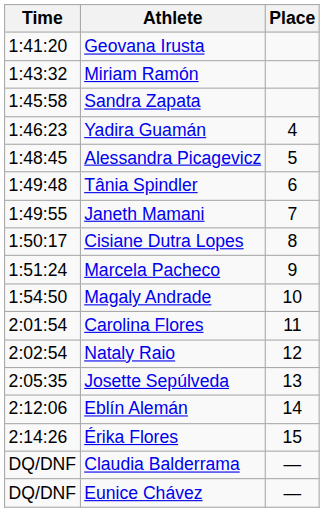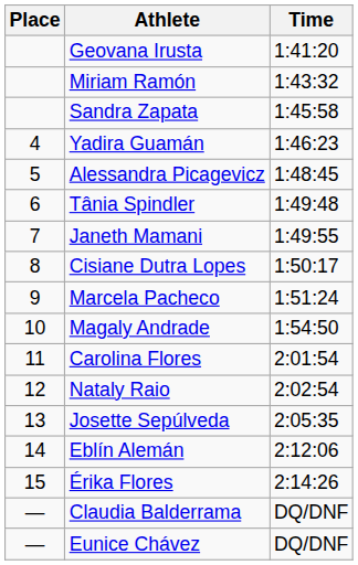 <table class=wikitable>
 <tr>
+<th>Place</th>
+<th>Athlete</th>
 <th>Time</th>
-<th>Athlete</th>
-<th>Place</th>
 </tr>
 <tr>
+<td align=center></td>
+<td><a href='#'>Geovana Irusta</a> </td>
 <td>1:41:20</td>
-<td><a href='#'>Geovana Irusta</a> </td>
-<td align=center></td>
 </tr>
 <tr>
+<td align=center></td>
+<td><a href='#'>Miriam Ramón</a> </td>
 <td>1:43:32</td>
-<td><a href='#'>Miriam Ramón</a> </td>
-<td align=center></td>
 </tr>
 <tr>
+<td align=center></td>
+<td><a href='#'>Sandra Zapata</a> </td>
 <td>1:45:58</td>
-<td><a href='#'>Sandra Zapata</a> </td>
-<td align=center></td>
 </tr>
 <tr>
+<td align=center>4</td>
+<td><a href='#'>Yadira Guamán</a> </td>
 <td>1:46:23</td>
-<td><a href='#'>Yadira Guamán</a> </td>
-<td align=center>4</td>
 </tr>
 <tr>
+<td align=center>5</td>
+<td><a href='#'>Alessandra Picagevicz</a> </td>
 <td>1:48:45</td>
-<td><a href='#'>Alessandra Picagevicz</a> </td>
-<td align=center>5</td>
 </tr>
 <tr>
+<td align=center>6</td>
+<td><a href='#'>Tânia Spindler</a> </td>
 <td>1:49:48</td>
-<td><a href='#'>Tânia Spindler</a> </td>
-<td align=center>6</td>
 </tr>
 <tr>
+<td align=center>7</td>
+<td><a href='#'>Janeth Mamani</a> </td>
 <td>1:49:55</td>
-<td><a href='#'>Janeth Mamani</a> </td>
-<td align=center>7</td>
 </tr>
 <tr>
+<td align=center>8</td>
+<td><a href='#'>Cisiane Dutra Lopes</a> </td>
 <td>1:50:17</td>
-<td><a href='#'>Cisiane Dutra Lopes</a> </td>
-<td align=center>8</td>
 </tr>
 <tr>
+<td align=center>9</td>
+<td><a href='#'>Marcela Pacheco</a> </td>
 <td>1:51:24</td>
-<td><a href='#'>Marcela Pacheco</a> </td>
-<td align=center>9</td>
 </tr>
 <tr>
+<td align=center>10</td>
+<td><a href='#'>Magaly Andrade</a> </td>
 <td>1:54:50</td>
-<td><a href='#'>Magaly Andrade</a> </td>
-<td align=center>10</td>
 </tr>
 <tr>
+<td align=center>11</td>
+<td><a href='#'>Carolina Flores</a> </td>
 <td>2:01:54</td>
-<td><a href='#'>Carolina Flores</a> </td>
-<td align=center>11</td>
 </tr>
 <tr>
+<td align=center>12</td>
+<td><a href='#'>Nataly Raio</a> </td>
 <td>2:02:54</td>
-<td><a href='#'>Nataly Raio</a> </td>
-<td align=center>12</td>
 </tr>
 <tr>
+<td align=center>13</td>
+<td><a href='#'>Josette Sepúlveda</a> </td>
 <td>2:05:35</td>
-<td><a href='#'>Josette Sepúlveda</a> </td>
-<td align=center>13</td>
 </tr>
 <tr>
+<td align=center>14</td>
+<td><a href='#'>Eblín Alemán</a> </td>
 <td>2:12:06</td>
-<td><a href='#'>Eblín Alemán</a> </td>
-<td align=center>14</td>
 </tr>
 <tr>
+<td align=center>15</td>
+<td><a href='#'>Érika Flores</a> </td>
 <td>2:14:26</td>
-<td><a href='#'>Érika Flores</a> </td>
-<td align=center>15</td>
 </tr>
 <tr>
+<td align=center>—</td>
+<td><a href='#'>Claudia Balderrama</a> </td>
 <td>DQ/DNF</td>
-<td><a href='#'>Claudia Balderrama</a> </td>
-<td align=center>—</td>
 </tr>
 <tr>
+<td align=center>—</td>
+<td><a href='#'>Eunice Chávez</a> </td>
 <td>DQ/DNF</td>
-<td><a href='#'>Eunice Chávez</a> </td>
-<td align=center>—</td>
 </tr>
 </table>
